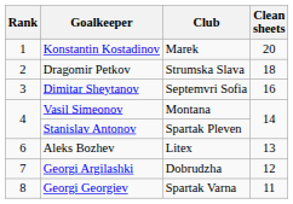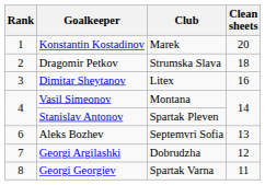 <table class="wikitable" style="text-align:center">
 <tr>
 <th>Rank</th>
 <th>Goalkeeper</th>
 <th>Club</th>
 <th>Clean<br>sheets</th>
 </tr>
 <tr>
 <td>1</td>
 <td align="left"> <a href='#'>Konstantin Kostadinov</a></td>
 <td align="left">Marek</td>
 <td>20</td>
 </tr>
 <tr>
 <td>2</td>
 <td align="left"> Dragomir Petkov</td>
 <td align="left">Strumska Slava</td>
 <td>18</td>
 </tr>
 <tr>
 <td>3</td>
 <td align="left"> <a href='#'>Dimitar Sheytanov</a></td>
-<td align="left">Septemvri Sofia</td>
+<td align="left">Litex</td>
 <td>16</td>
 </tr>
 <tr>
 <td rowspan=2>4</td>
 <td align="left"> <a href='#'>Vasil Simeonov</a></td>
 <td align="left">Montana</td>
 <td rowspan=2>14</td>
 </tr>
 <tr>
 <td align="left"> <a href='#'>Stanislav Antonov</a></td>
 <td align="left">Spartak Pleven</td>
 </tr>
 <tr>
 <td>6</td>
 <td align="left"> Aleks Bozhev</td>
-<td align="left">Litex</td>
+<td align="left">Septemvri Sofia</td>
 <td>13</td>
 </tr>
 <tr>
 <td>7</td>
 <td align="left"> <a href='#'>Georgi Argilashki</a></td>
 <td align="left">Dobrudzha</td>
 <td>12</td>
 </tr>
 <tr>
 <td>8</td>
 <td align="left"> <a href='#'>Georgi Georgiev</a></td>
 <td align="left">Spartak Varna</td>
 <td>11</td>
 </tr>
 </table>
